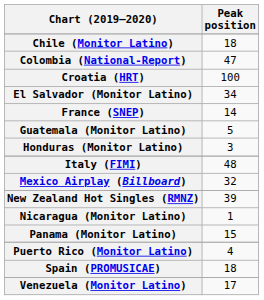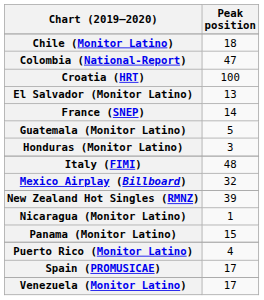 <table class="wikitable sortable plainrowheaders" style="text-align:center">
 <tr>
 <th scope="col">Chart (2019–2020)</th>
 <th scope="col">Peak<br>position</th>
 </tr>
 <tr>
 </tr>
 <tr>
 </tr>
 <tr>
 </tr>
 <tr>
 <th scope="row">Chile (<a href='#'>Monitor Latino</a>)</th>
 <td>18</td>
 </tr>
 <tr>
 <th scope="row">Colombia (<a href='#'>National-Report</a>)</th>
 <td>47</td>
 </tr>
 <tr>
 <th scope="row">Croatia (<a href='#'>HRT</a>)</th>
 <td>100</td>
 </tr>
 <tr>
 <th scope="row">El Salvador (Monitor Latino)</th>
-<td>34</td>
+<td>13</td>
 </tr>
 <tr>
 <th scope="row">France (<a href='#'>SNEP</a>)</th>
 <td>14</td>
 </tr>
 <tr>
 <th scope="row">Guatemala (Monitor Latino)</th>
 <td>5</td>
 </tr>
 <tr>
 <th scope="row">Honduras (Monitor Latino)</th>
 <td>3</td>
 </tr>
 <tr>
 </tr>
 <tr>
 <th scope="row">Italy (<a href='#'>FIMI</a>)</th>
 <td>48</td>
 </tr>
 <tr>
 <th scope="row"><a href='#'>Mexico Airplay</a> (<em><a href='#'>Billboard</a></em>)</th>
 <td>32</td>
 </tr>
 <tr>
 </tr>
 <tr>
 <th scope="row">New Zealand Hot Singles (<a href='#'>RMNZ</a>)</th>
 <td>39</td>
 </tr>
 <tr>
 <th scope="row">Nicaragua (Monitor Latino)</th>
 <td>1</td>
 </tr>
 <tr>
 <th scope="row">Panama (Monitor Latino)</th>
 <td>15</td>
 </tr>
 <tr>
 </tr>
 <tr>
 <th scope="row">Puerto Rico (<a href='#'>Monitor Latino</a>)</th>
 <td>4</td>
 </tr>
 <tr>
 <th scope="row">Spain (<a href='#'>PROMUSICAE</a>)</th>
-<td>18</td>
+<td>17</td>
 </tr>
 <tr>
 </tr>
 <tr>
 </tr>
 <tr>
 </tr>
 <tr>
 </tr>
 <tr>
 </tr>
 <tr>
 </tr>
 <tr>
 </tr>
 <tr>
 <th scope="row">Venezuela (<a href='#'>Monitor Latino</a>)</th>
 <td>17</td>
 </tr>
 </table>
